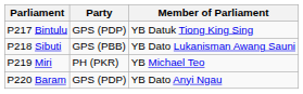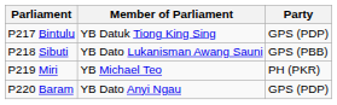 <table class="wikitable">
 <tr>
 <th>Parliament</th>
+<th>Member of Parliament</th>
 <th>Party</th>
-<th>Member of Parliament</th>
 </tr>
 <tr>
 <td>P217 <a href='#'>Bintulu</a></td>
+<td>YB Datuk <a href='#'>Tiong King Sing</a></td>
 <td>GPS (PDP)</td>
-<td>YB Datuk <a href='#'>Tiong King Sing</a></td>
 </tr>
 <tr>
 <td>P218 <a href='#'>Sibuti</a></td>
+<td>YB Dato <a href='#'>Lukanisman Awang Sauni</a></td>
 <td>GPS (PBB)</td>
-<td>YB Dato <a href='#'>Lukanisman Awang Sauni</a></td>
 </tr>
 <tr>
 <td>P219 <a href='#'>Miri</a></td>
+<td>YB <a href='#'>Michael Teo</a></td>
 <td>PH (PKR)</td>
-<td>YB <a href='#'>Michael Teo</a></td>
 </tr>
 <tr>
 <td>P220 <a href='#'>Baram</a></td>
+<td>YB Dato <a href='#'>Anyi Ngau</a></td>
 <td>GPS (PDP)</td>
-<td>YB Dato <a href='#'>Anyi Ngau</a></td>
 </tr>
 </table>
